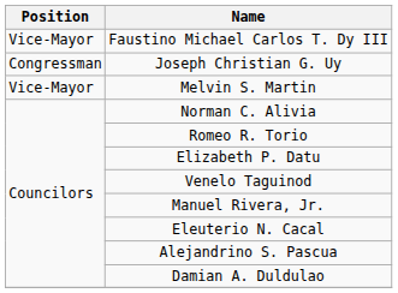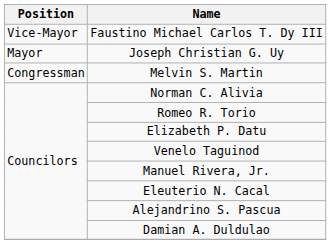 <table class="wikitable" style="line-height:1.20em; font-size:100%;">
 <tr>
 <th>Position</th>
 <th>Name</th>
 </tr>
 <tr>
 <td>Vice-Mayor</td>
 <td style="text-align:center;">Faustino Michael Carlos T. Dy III</td>
 </tr>
 <tr>
-<td>Congressman</td>
+<td>Mayor</td>
 <td style="text-align:center;">Joseph Christian G. Uy</td>
 </tr>
 <tr>
-<td>Vice-Mayor</td>
+<td>Congressman</td>
 <td style="text-align:center;">Melvin S. Martin</td>
 </tr>
 <tr>
 <td rowspan=8>Councilors</td>
 <td style="text-align:center;">Norman C. Alivia</td>
 </tr>
 <tr>
 <td style="text-align:center;">Romeo R. Torio</td>
 </tr>
 <tr>
 <td style="text-align:center;">Elizabeth P. Datu</td>
 </tr>
 <tr>
 <td style="text-align:center;">Venelo Taguinod</td>
 </tr>
 <tr>
 <td style="text-align:center;">Manuel Rivera, Jr.</td>
 </tr>
 <tr>
 <td style="text-align:center;">Eleuterio N. Cacal</td>
 </tr>
 <tr>
 <td style="text-align:center;">Alejandrino S. Pascua</td>
 </tr>
 <tr>
 <td style="text-align:center;">Damian A. Duldulao</td>
 </tr>
 <tr>
 </tr>
 </table>
